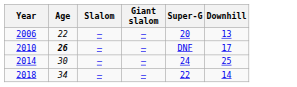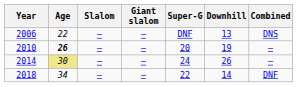 <table class=wikitable style="text-align:center">
 <tr>
 <th>  Year  </th>
 <th> Age </th>
 <th> Slalom </th>
 <th>Giant<br> slalom </th>
 <th>Super-G</th>
 <th>Downhill</th>
+<th>Combined</th>
 </tr>
 <tr>
 <td><a href='#'>2006</a></td>
 <td><em>22</em></td>
 <td><a href='#'>—</a></td>
 <td><a href='#'>—</a></td>
-<td><a href='#'>20</a></td>
+<td><a href='#'>DNF</a></td>
 <td><a href='#'>13</a></td>
+<td><a href='#'>DNS</a></td>
 </tr>
 <tr>
 <td><a href='#'>2010</a></td>
 <td><strong><em>26</em></strong></td>
 <td><a href='#'>—</a></td>
 <td><a href='#'>—</a></td>
-<td><a href='#'>DNF</a></td>
-<td><a href='#'>17</a></td>
+<td><a href='#'>20</a></td>
+<td><a href='#'>19</a></td>
+<td><a href='#'>—</a></td>
 </tr>
 <tr>
 <td><a href='#'>2014</a></td>
-<td><em>30</em></td>
+<td style="background: khaki;"><em>30</em></td>
 <td><a href='#'>—</a></td>
 <td><a href='#'>—</a></td>
 <td><a href='#'>24</a></td>
-<td><a href='#'>25</a></td>
+<td><a href='#'>26</a></td>
+<td><a href='#'>—</a></td>
 </tr>
 <tr>
 <td><a href='#'>2018</a></td>
 <td><em>34</em></td>
 <td><a href='#'>—</a></td>
 <td><a href='#'>—</a></td>
 <td><a href='#'>22</a></td>
 <td><a href='#'>14</a></td>
+<td><a href='#'>DNF</a></td>
 </tr>
 </table>
